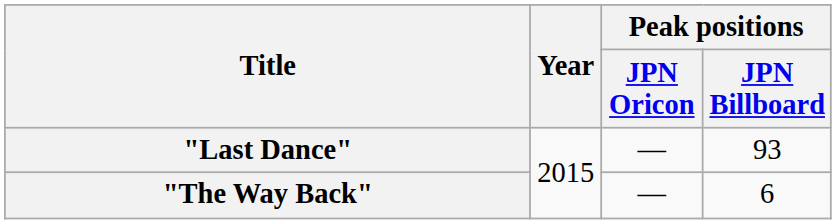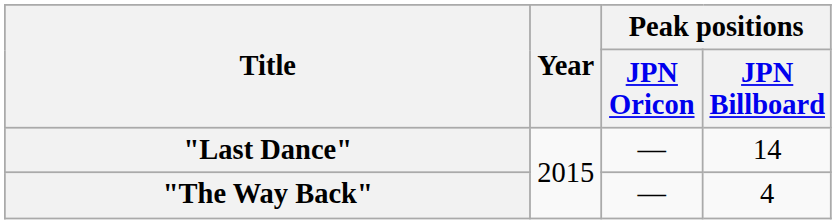 <table class="wikitable plainrowheaders" style="text-align:center;">
 <tr>
 <th scope="col" rowspan="2" style="width:18em;">Title</th>
 <th scope="col" rowspan="2">Year</th>
 <th scope="col" colspan="2">Peak positions</th>
 </tr>
 <tr>
 <th style="width:50px;" scope="col"><a href='#'>JPN<br>Oricon</a></th>
 <th style="width:50px;" scope="col"><a href='#'>JPN<br>Billboard</a></th>
 </tr>
 <tr>
 <th scope="row">"Last Dance"</th>
 <td rowspan="2">2015</td>
 <td>—</td>
-<td>93</td>
+<td>14</td>
 </tr>
 <tr>
 <th scope="row">"The Way Back"</th>
 <td>—</td>
-<td>6</td>
+<td>4</td>
 </tr>
 </table>
